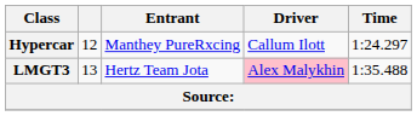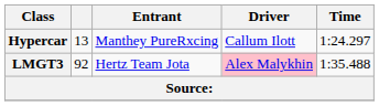 <table class="wikitable" style="font-size:90%;">
 <tr>
 <th>Class</th>
 <th></th>
 <th>Entrant</th>
 <th>Driver</th>
 <th>Time</th>
 </tr>
 <tr>
 <th>Hypercar</th>
-<td style="text-align:center;">12</td>
+<td style="text-align:center;">13</td>
 <td> <a href='#'>Manthey PureRxcing</a></td>
 <td> <a href='#'>Callum Ilott</a></td>
 <td>1:24.297</td>
 </tr>
 <tr>
 <th>LMGT3</th>
-<td style="text-align:center;">13</td>
+<td style="text-align:center;">92</td>
 <td> <a href='#'>Hertz Team Jota</a></td>
 <td style="background: pink;"> <a href='#'>Alex Malykhin</a></td>
 <td>1:35.488</td>
 </tr>
 <tr>
 <th colspan="6">Source:</th>
 </tr>
 <tr>
 </tr>
 </table>
